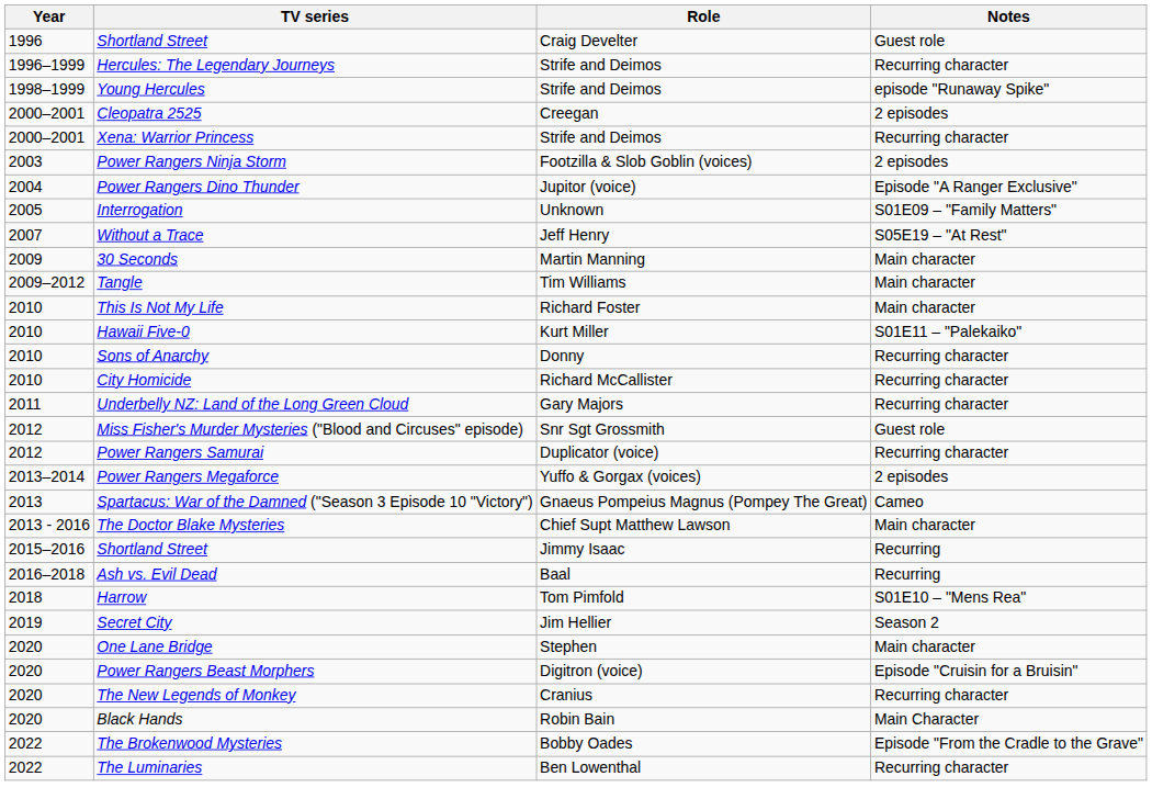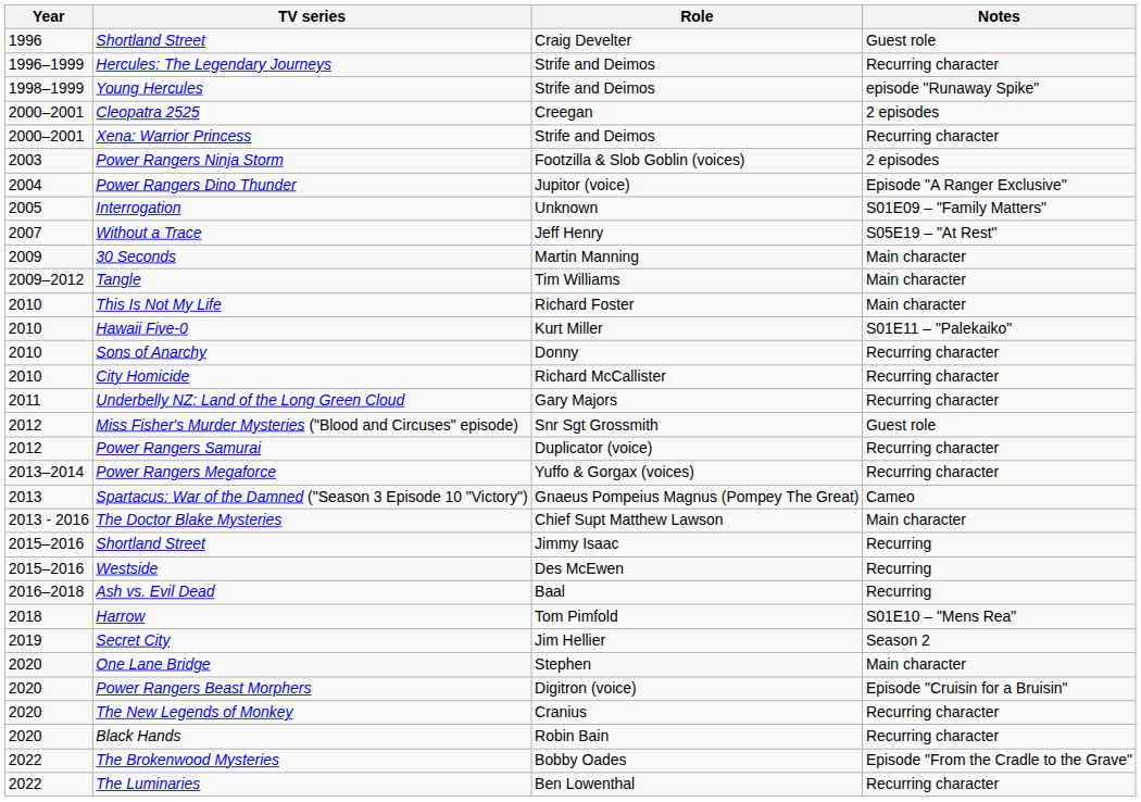 <table class="wikitable sortable">
 <tr>
 <th>Year</th>
 <th>TV series</th>
 <th>Role</th>
 <th class="unsortable">Notes</th>
 </tr>
 <tr>
 <td>1996</td>
 <td><em><a href='#'>Shortland Street</a></em></td>
 <td>Craig Develter</td>
 <td>Guest role</td>
 </tr>
 <tr>
 <td>1996–1999</td>
 <td><em><a href='#'>Hercules: The Legendary Journeys</a></em></td>
 <td>Strife and Deimos</td>
 <td>Recurring character</td>
 </tr>
 <tr>
 <td>1998–1999</td>
 <td><em><a href='#'>Young Hercules</a></em></td>
 <td>Strife and Deimos</td>
 <td>episode "Runaway Spike"</td>
 </tr>
 <tr>
 <td>2000–2001</td>
 <td><em><a href='#'>Cleopatra 2525</a></em></td>
 <td>Creegan</td>
 <td>2 episodes</td>
 </tr>
 <tr>
 <td>2000–2001</td>
 <td><em><a href='#'>Xena: Warrior Princess</a></em></td>
 <td>Strife and Deimos</td>
 <td>Recurring character</td>
 </tr>
 <tr>
 <td>2003</td>
 <td><em><a href='#'>Power Rangers Ninja Storm</a></em></td>
 <td>Footzilla & Slob Goblin (voices)</td>
 <td>2 episodes</td>
 </tr>
 <tr>
 <td>2004</td>
 <td><em><a href='#'>Power Rangers Dino Thunder</a></em></td>
 <td>Jupitor (voice)</td>
 <td>Episode "A Ranger Exclusive"</td>
 </tr>
 <tr>
 <td>2005</td>
 <td><em><a href='#'>Interrogation</a></em></td>
 <td>Unknown</td>
 <td>S01E09 – "Family Matters"</td>
 </tr>
 <tr>
 <td>2007</td>
 <td><em><a href='#'>Without a Trace</a></em></td>
 <td>Jeff Henry</td>
 <td>S05E19 – "At Rest"</td>
 </tr>
 <tr>
 <td>2009</td>
 <td><em><a href='#'>30 Seconds</a></em></td>
 <td>Martin Manning</td>
 <td>Main character</td>
 </tr>
 <tr>
 <td>2009–2012</td>
 <td><em><a href='#'>Tangle</a></em></td>
 <td>Tim Williams</td>
 <td>Main character</td>
 </tr>
 <tr>
 <td>2010</td>
 <td><em><a href='#'>This Is Not My Life</a></em></td>
 <td>Richard Foster</td>
 <td>Main character</td>
 </tr>
 <tr>
 <td>2010</td>
 <td><em><a href='#'>Hawaii Five-0</a></em></td>
 <td>Kurt Miller</td>
 <td>S01E11 – "Palekaiko"</td>
 </tr>
 <tr>
 <td>2010</td>
 <td><em><a href='#'>Sons of Anarchy</a></em></td>
 <td>Donny</td>
 <td>Recurring character</td>
 </tr>
 <tr>
 <td>2010</td>
 <td><em><a href='#'>City Homicide</a></em></td>
 <td>Richard McCallister</td>
 <td>Recurring character</td>
 </tr>
 <tr>
 <td>2011</td>
 <td><em><a href='#'>Underbelly NZ: Land of the Long Green Cloud</a></em></td>
 <td>Gary Majors</td>
 <td>Recurring character</td>
 </tr>
 <tr>
 <td>2012</td>
 <td><em><a href='#'>Miss Fisher's Murder Mysteries</a></em> ("Blood and Circuses" episode)</td>
 <td>Snr Sgt Grossmith</td>
 <td>Guest role</td>
 </tr>
 <tr>
 <td>2012</td>
 <td><em><a href='#'>Power Rangers Samurai</a></em></td>
 <td>Duplicator (voice)</td>
 <td>Recurring character</td>
 </tr>
 <tr>
 <td>2013–2014</td>
 <td><em><a href='#'>Power Rangers Megaforce</a></em></td>
 <td>Yuffo & Gorgax (voices)</td>
-<td>2 episodes</td>
+<td>Recurring character</td>
 </tr>
 <tr>
 <td>2013</td>
 <td><em><a href='#'>Spartacus: War of the Damned</a></em> ("Season 3 Episode 10 "Victory")</td>
 <td>Gnaeus Pompeius Magnus (Pompey The Great)</td>
 <td>Cameo</td>
 </tr>
 <tr>
 <td>2013 - 2016</td>
 <td><em><a href='#'>The Doctor Blake Mysteries</a></em></td>
 <td>Chief Supt Matthew Lawson</td>
 <td>Main character</td>
 </tr>
 <tr>
 <td>2015–2016</td>
 <td><em><a href='#'>Shortland Street</a></em></td>
 <td>Jimmy Isaac</td>
+<td>Recurring</td>
+</tr>
+<tr>
+<td>2015–2016</td>
+<td><em><a href='#'>Westside</a></em></td>
+<td>Des McEwen</td>
 <td>Recurring</td>
 </tr>
 <tr>
 <td>2016–2018</td>
 <td><em><a href='#'>Ash vs. Evil Dead</a></em></td>
 <td>Baal</td>
 <td>Recurring</td>
 </tr>
 <tr>
 <td>2018</td>
 <td><em><a href='#'>Harrow</a></em></td>
 <td>Tom Pimfold</td>
 <td>S01E10 – "Mens Rea"</td>
 </tr>
 <tr>
 <td>2019</td>
 <td><em><a href='#'>Secret City</a></em></td>
 <td>Jim Hellier</td>
 <td>Season 2</td>
 </tr>
 <tr>
 <td>2020</td>
 <td><em><a href='#'>One Lane Bridge</a></em></td>
 <td>Stephen</td>
 <td>Main character</td>
 </tr>
 <tr>
 <td>2020</td>
 <td><em><a href='#'>Power Rangers Beast Morphers</a></em></td>
 <td>Digitron (voice)</td>
 <td>Episode "Cruisin for a Bruisin"</td>
 </tr>
 <tr>
 <td>2020</td>
 <td><em><a href='#'>The New Legends of Monkey</a></em></td>
 <td>Cranius</td>
 <td>Recurring character</td>
 </tr>
 <tr>
 <td>2020</td>
 <td><em>Black Hands</em></td>
 <td>Robin Bain</td>
-<td>Main Character</td>
+<td>Recurring character</td>
 </tr>
 <tr>
 <td>2022</td>
 <td><em><a href='#'>The Brokenwood Mysteries</a></em></td>
 <td>Bobby Oades</td>
 <td>Episode "From the Cradle to the Grave"</td>
 </tr>
 <tr>
 <td>2022</td>
 <td><em><a href='#'>The Luminaries</a></em></td>
 <td>Ben Lowenthal</td>
 <td>Recurring character</td>
 </tr>
 </table>
